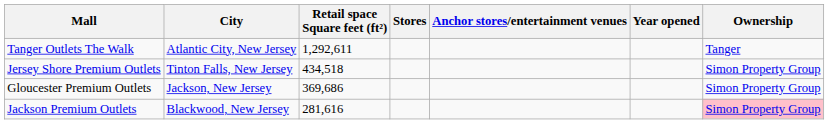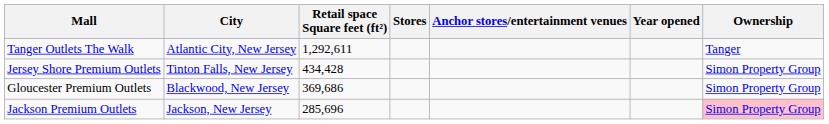 <table class="wikitable sortable">
 <tr>
 <th>Mall</th>
 <th>City</th>
 <th>Retail space<br>Square feet (ft²)</th>
 <th>Stores</th>
 <th><a href='#'>Anchor stores</a>/entertainment venues</th>
 <th>Year opened</th>
 <th>Ownership</th>
 </tr>
 <tr>
 <td><a href='#'>Tanger Outlets The Walk</a></td>
 <td><a href='#'>Atlantic City, New Jersey</a></td>
 <td>1,292,611</td>
 <td></td>
 <td></td>
 <td></td>
 <td><a href='#'>Tanger</a></td>
 </tr>
 <tr>
 <td><a href='#'>Jersey Shore Premium Outlets</a></td>
 <td><a href='#'>Tinton Falls, New Jersey</a></td>
-<td>434,518</td>
+<td>434,428</td>
 <td></td>
 <td></td>
 <td></td>
 <td><a href='#'>Simon Property Group</a></td>
 </tr>
 <tr>
 <td>Gloucester Premium Outlets</td>
-<td><a href='#'>Jackson, New Jersey</a></td>
+<td><a href='#'>Blackwood, New Jersey</a></td>
 <td>369,686</td>
 <td></td>
 <td></td>
 <td></td>
 <td><a href='#'>Simon Property Group</a></td>
 </tr>
 <tr>
 <td><a href='#'>Jackson Premium Outlets</a></td>
-<td><a href='#'>Blackwood, New Jersey</a></td>
-<td>281,616</td>
+<td><a href='#'>Jackson, New Jersey</a></td>
+<td>285,696</td>
 <td></td>
 <td></td>
 <td></td>
 <td style="background: pink;"><a href='#'>Simon Property Group</a></td>
 </tr>
 </table>
